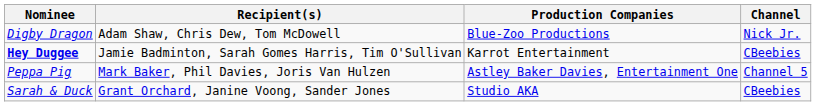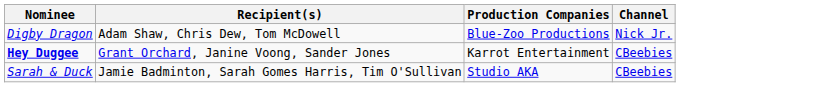 <table class="wikitable">
 <tr>
 <th>Nominee</th>
 <th>Recipient(s)</th>
 <th>Production Companies</th>
 <th>Channel</th>
 </tr>
 <tr>
 <td><em><a href='#'>Digby Dragon</a></em></td>
 <td>Adam Shaw, Chris Dew, Tom McDowell</td>
 <td><a href='#'>Blue-Zoo Productions</a></td>
 <td><a href='#'>Nick Jr.</a></td>
 </tr>
 <tr>
 <td><strong><a href='#'>Hey Duggee</a></strong></td>
-<td>Jamie Badminton, Sarah Gomes Harris, Tim O'Sullivan</td>
+<td><a href='#'>Grant Orchard</a>, Janine Voong, Sander Jones</td>
 <td>Karrot Entertainment</td>
 <td><a href='#'>CBeebies</a></td>
 </tr>
 <tr>
-<td><em><a href='#'>Peppa Pig</a></em></td>
-<td><a href='#'>Mark Baker</a>, Phil Davies, Joris Van Hulzen</td>
-<td><a href='#'>Astley Baker Davies</a>, <a href='#'>Entertainment One</a></td>
-<td><a href='#'>Channel 5</a></td>
-</tr>
-<tr>
 <td><em><a href='#'>Sarah & Duck</a></em></td>
-<td><a href='#'>Grant Orchard</a>, Janine Voong, Sander Jones</td>
+<td>Jamie Badminton, Sarah Gomes Harris, Tim O'Sullivan</td>
 <td><a href='#'>Studio AKA</a></td>
 <td><a href='#'>CBeebies</a></td>
 </tr>
 </table>
